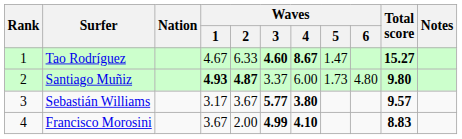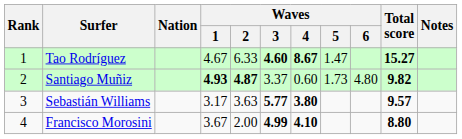 <table class="wikitable sortable" style="text-align:center">
 <tr>
 <th rowspan=2>Rank</th>
 <th rowspan=2>Surfer</th>
 <th rowspan=2>Nation</th>
 <th colspan=6>Waves</th>
 <th rowspan=2>Total<br>score</th>
 <th rowspan=2>Notes</th>
 </tr>
 <tr>
 <th>1</th>
 <th>2</th>
 <th>3</th>
 <th>4</th>
 <th>5</th>
 <th>6</th>
 </tr>
 <tr bgcolor=ccffcc>
 <td>1</td>
 <td align=left><a href='#'>Tao Rodríguez</a></td>
 <td align=left></td>
 <td>4.67</td>
 <td>6.33</td>
 <td><strong>4.60</strong></td>
 <td><strong>8.67</strong></td>
 <td>1.47</td>
 <td></td>
 <td><strong>15.27</strong></td>
 <td></td>
 </tr>
 <tr bgcolor=ccffcc>
 <td>2</td>
 <td align=left><a href='#'>Santiago Muñiz</a></td>
 <td align=left></td>
 <td><strong>4.93</strong></td>
 <td><strong>4.87</strong></td>
 <td>3.37</td>
-<td>6.00</td>
+<td>0.60</td>
 <td>1.73</td>
 <td>4.80</td>
-<td><strong>9.80</strong></td>
+<td><strong>9.82</strong></td>
 <td></td>
 </tr>
 <tr>
 <td>3</td>
 <td align=left><a href='#'>Sebastián Williams</a></td>
 <td align=left></td>
 <td>3.17</td>
-<td>3.67</td>
+<td>3.63</td>
 <td><strong>5.77</strong></td>
 <td><strong>3.80</strong></td>
 <td></td>
 <td></td>
 <td><strong>9.57</strong></td>
 <td></td>
 </tr>
 <tr>
 <td>4</td>
 <td align=left><a href='#'>Francisco Morosini</a></td>
 <td align=left></td>
 <td>3.67</td>
 <td>2.00</td>
 <td><strong>4.99</strong></td>
 <td><strong>4.10</strong></td>
 <td></td>
 <td></td>
-<td><strong>8.83</strong></td>
+<td><strong>8.80</strong></td>
 <td></td>
 </tr>
 </table>
